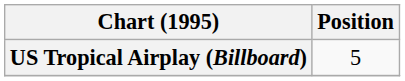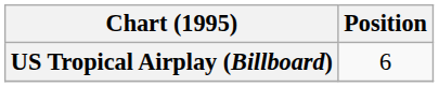 <table class="wikitable plainrowheaders " style="text-align:center;">
 <tr>
 <th scope="col">Chart (1995)</th>
 <th scope="col">Position</th>
 </tr>
 <tr>
 <th scope="row">US Tropical Airplay (<em>Billboard</em>)</th>
-<td>5</td>
+<td>6</td>
 </tr>
 <tr>
 </tr>
 </table>
